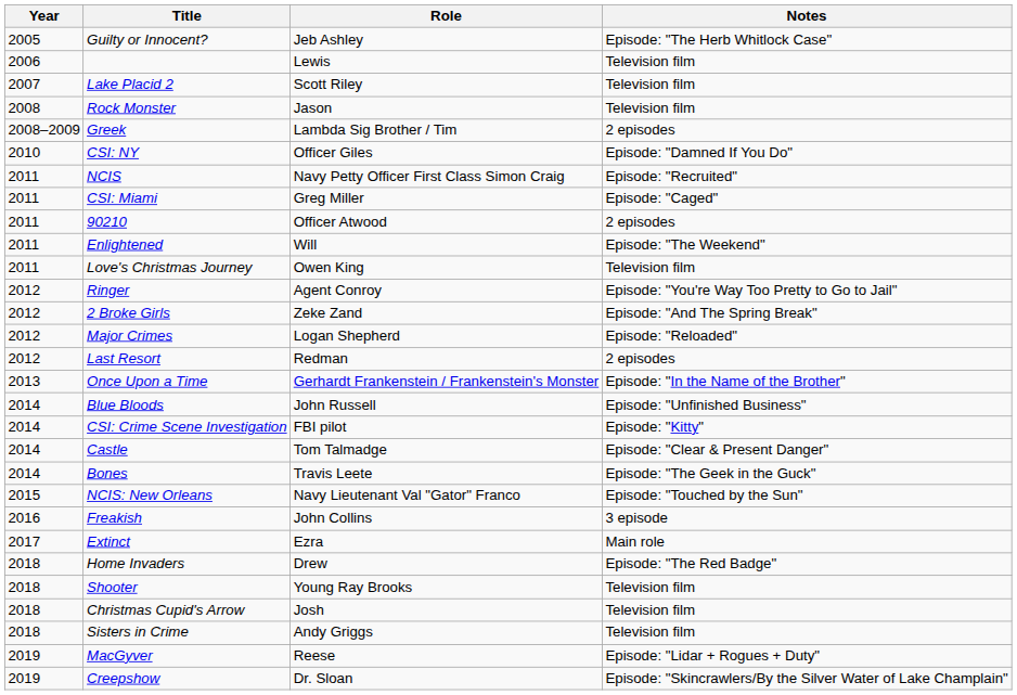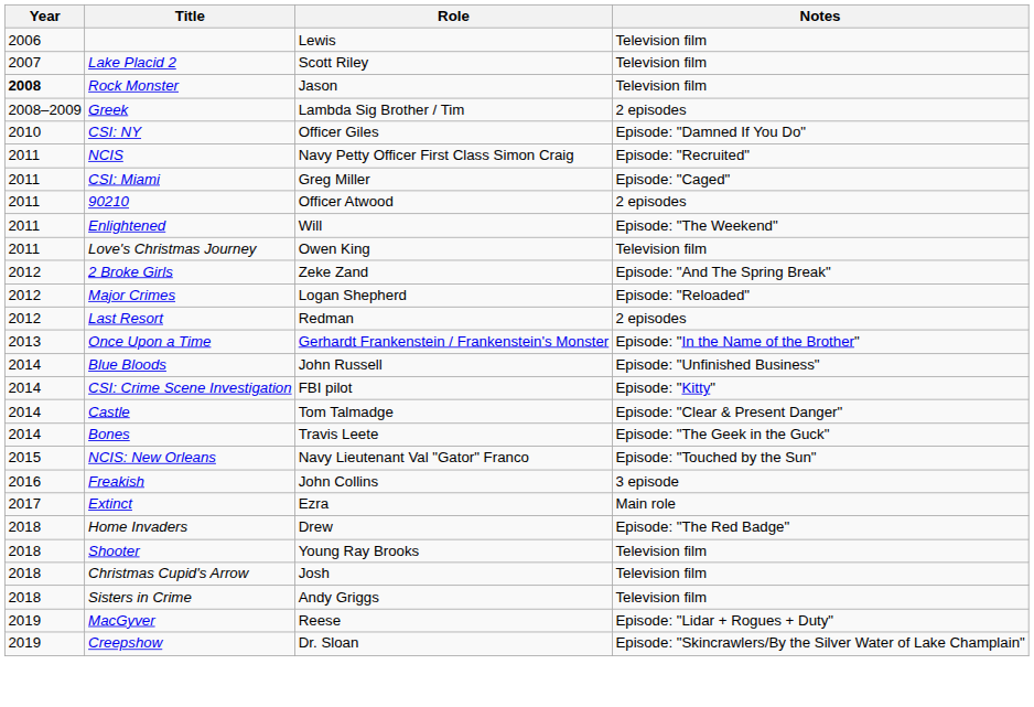 <table class="wikitable sortable">
 <tr>
 <th>Year</th>
 <th>Title</th>
 <th>Role</th>
 <th class="unsortable">Notes</th>
-</tr>
-<tr>
-<td>2005</td>
-<td><em>Guilty or Innocent?</em></td>
-<td>Jeb Ashley</td>
-<td>Episode: "The Herb Whitlock Case"</td>
 </tr>
 <tr>
 <td>2006</td>
 <td><em></em></td>
 <td>Lewis</td>
 <td>Television film</td>
 </tr>
 <tr>
 <td>2007</td>
 <td><em><a href='#'>Lake Placid 2</a></em></td>
 <td>Scott Riley</td>
 <td>Television film</td>
 </tr>
 <tr>
-<td>2008</td>
+<td><strong>2008</strong></td>
 <td><em><a href='#'>Rock Monster</a></em></td>
 <td>Jason</td>
 <td>Television film</td>
 </tr>
 <tr>
 <td>2008–2009</td>
 <td><em><a href='#'>Greek</a></em></td>
 <td>Lambda Sig Brother / Tim</td>
 <td>2 episodes</td>
 </tr>
 <tr>
 <td>2010</td>
 <td><em><a href='#'>CSI: NY</a></em></td>
 <td>Officer Giles</td>
 <td>Episode: "Damned If You Do"</td>
 </tr>
 <tr>
 <td>2011</td>
 <td><em><a href='#'>NCIS</a></em></td>
 <td>Navy Petty Officer First Class Simon Craig</td>
 <td>Episode: "Recruited"</td>
 </tr>
 <tr>
 <td>2011</td>
 <td><em><a href='#'>CSI: Miami</a></em></td>
 <td>Greg Miller</td>
 <td>Episode: "Caged"</td>
 </tr>
 <tr>
 <td>2011</td>
 <td><em><a href='#'>90210</a></em></td>
 <td>Officer Atwood</td>
 <td>2 episodes</td>
 </tr>
 <tr>
 <td>2011</td>
 <td><em><a href='#'>Enlightened</a></em></td>
 <td>Will</td>
 <td>Episode: "The Weekend"</td>
 </tr>
 <tr>
 <td>2011</td>
 <td><em>Love's Christmas Journey</em></td>
 <td>Owen King</td>
 <td>Television film</td>
-</tr>
-<tr>
-<td>2012</td>
-<td><em><a href='#'>Ringer</a></em></td>
-<td>Agent Conroy</td>
-<td>Episode: "You're Way Too Pretty to Go to Jail"</td>
 </tr>
 <tr>
 <td>2012</td>
 <td><em><a href='#'>2 Broke Girls</a></em></td>
 <td>Zeke Zand</td>
 <td>Episode: "And The Spring Break"</td>
 </tr>
 <tr>
 <td>2012</td>
 <td><em><a href='#'>Major Crimes</a></em></td>
 <td>Logan Shepherd</td>
 <td>Episode: "Reloaded"</td>
 </tr>
 <tr>
 <td>2012</td>
 <td><em><a href='#'>Last Resort</a></em></td>
 <td>Redman</td>
 <td>2 episodes</td>
 </tr>
 <tr>
 <td>2013</td>
 <td><em><a href='#'>Once Upon a Time</a></em></td>
 <td><a href='#'>Gerhardt Frankenstein / Frankenstein's Monster</a></td>
 <td>Episode: "<a href='#'>In the Name of the Brother</a>"</td>
 </tr>
 <tr>
 <td>2014</td>
 <td><em><a href='#'>Blue Bloods</a></em></td>
 <td>John Russell</td>
 <td>Episode: "Unfinished Business"</td>
 </tr>
 <tr>
 <td>2014</td>
 <td><em><a href='#'>CSI: Crime Scene Investigation</a></em></td>
 <td>FBI pilot</td>
 <td>Episode: "<a href='#'>Kitty</a>"</td>
 </tr>
 <tr>
 <td>2014</td>
 <td><em><a href='#'>Castle</a></em></td>
 <td>Tom Talmadge</td>
 <td>Episode: "Clear & Present Danger"</td>
 </tr>
 <tr>
 <td>2014</td>
 <td><em><a href='#'>Bones</a></em></td>
 <td>Travis Leete</td>
 <td>Episode: "The Geek in the Guck"</td>
 </tr>
 <tr>
 <td>2015</td>
 <td><em><a href='#'>NCIS: New Orleans</a></em></td>
 <td>Navy Lieutenant Val "Gator" Franco</td>
 <td>Episode: "Touched by the Sun"</td>
 </tr>
 <tr>
 <td>2016</td>
 <td><em><a href='#'>Freakish</a></em></td>
 <td>John Collins</td>
 <td>3 episode</td>
 </tr>
 <tr>
 <td>2017</td>
 <td><em><a href='#'>Extinct</a></em></td>
 <td>Ezra</td>
 <td>Main role</td>
 </tr>
 <tr>
 <td>2018</td>
 <td><em>Home Invaders</em></td>
 <td>Drew</td>
 <td>Episode: "The Red Badge"</td>
 </tr>
 <tr>
 <td>2018</td>
 <td><em><a href='#'>Shooter</a></em></td>
 <td>Young Ray Brooks</td>
 <td>Television film</td>
 </tr>
 <tr>
 <td>2018</td>
 <td><em>Christmas Cupid's Arrow</em></td>
 <td>Josh</td>
 <td>Television film</td>
 </tr>
 <tr>
 <td>2018</td>
 <td><em>Sisters in Crime</em></td>
 <td>Andy Griggs</td>
 <td>Television film</td>
 </tr>
 <tr>
 <td>2019</td>
 <td><em><a href='#'>MacGyver</a></em></td>
 <td>Reese</td>
 <td>Episode: "Lidar + Rogues + Duty"</td>
 </tr>
 <tr>
 <td>2019</td>
 <td><em><a href='#'>Creepshow</a></em></td>
 <td>Dr. Sloan</td>
 <td>Episode: "Skincrawlers/By the Silver Water of Lake Champlain"</td>
 </tr>
 </table>
